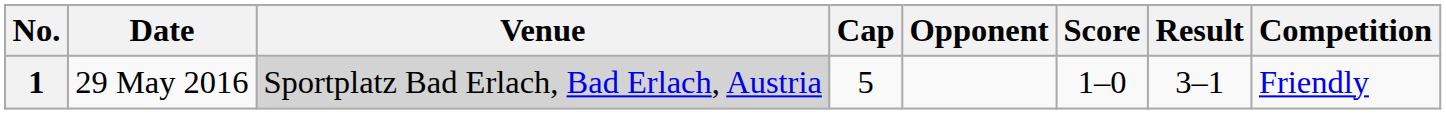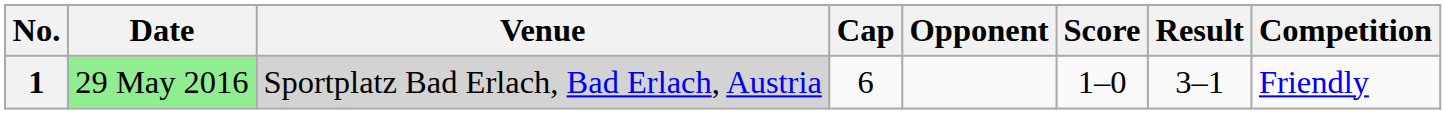 <table class="wikitable sortable plainrowheaders">
 <tr>
 <th scope=col>No.</th>
 <th scope=col data-sort-type=date>Date</th>
 <th scope=col>Venue</th>
 <th scope=col>Cap</th>
 <th scope=col>Opponent</th>
 <th scope=col>Score</th>
 <th scope=col>Result</th>
 <th scope=col>Competition</th>
 </tr>
 <tr>
 <th scope=row>1</th>
-<td>29 May 2016</td>
+<td style="background: lightgreen;">29 May 2016</td>
 <td style="background: lightgrey;">Sportplatz Bad Erlach, <a href='#'>Bad Erlach</a>, <a href='#'>Austria</a></td>
-<td align=center>5</td>
+<td align=center>6</td>
 <td></td>
 <td align=center>1–0</td>
 <td align=center>3–1</td>
 <td><a href='#'>Friendly</a></td>
 </tr>
 </table>
